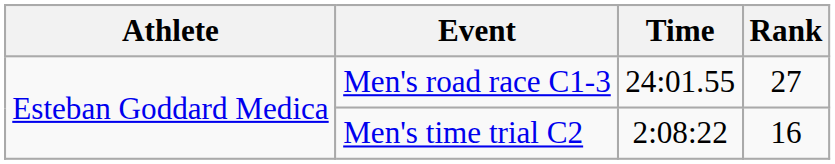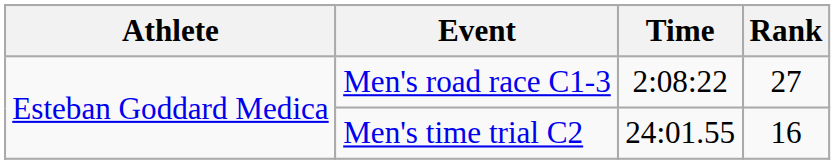 <table class=wikitable style=font-size:95%;text-align:center>
 <tr>
 <th>Athlete</th>
 <th>Event</th>
 <th>Time</th>
 <th>Rank</th>
 </tr>
 <tr align=center>
 <td align=left rowspan=2><a href='#'>Esteban Goddard Medica</a></td>
 <td align=left><a href='#'>Men's road race C1-3</a></td>
-<td>24:01.55</td>
+<td>2:08:22</td>
 <td>27</td>
 </tr>
 <tr align=center>
 <td align=left><a href='#'>Men's time trial C2</a></td>
-<td>2:08:22</td>
+<td>24:01.55</td>
 <td>16</td>
 </tr>
 </table>
